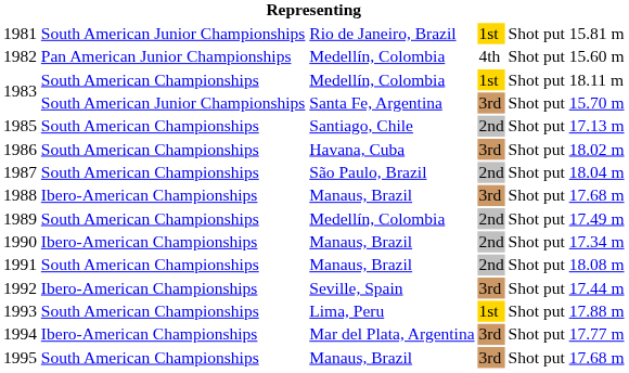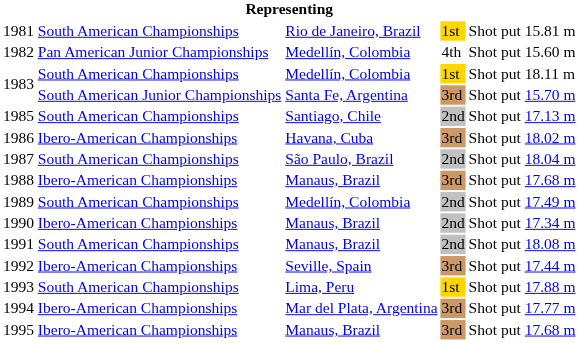 <table>
 <tr>
 <th colspan=6>Representing </th>
 </tr>
 <tr>
 <td>1981</td>
-<td><a href='#'>South American Junior Championships</a></td>
+<td><a href='#'>South American Championships</a></td>
 <td><a href='#'>Rio de Janeiro, Brazil</a></td>
 <td bgcolor=gold>1st</td>
 <td>Shot put</td>
 <td>15.81 m</td>
 </tr>
 <tr>
 <td>1982</td>
 <td><a href='#'>Pan American Junior Championships</a></td>
 <td><a href='#'>Medellín, Colombia</a></td>
 <td>4th</td>
 <td>Shot put</td>
 <td>15.60 m</td>
 </tr>
 <tr>
 <td rowspan=2>1983</td>
 <td><a href='#'>South American Championships</a></td>
 <td><a href='#'>Medellín, Colombia</a></td>
 <td bgcolor=gold>1st</td>
 <td>Shot put</td>
 <td>18.11 m</td>
 </tr>
 <tr>
 <td><a href='#'>South American Junior Championships</a></td>
 <td><a href='#'>Santa Fe, Argentina</a></td>
 <td bgcolor=cc9966>3rd</td>
 <td>Shot put</td>
 <td><a href='#'>15.70 m</a></td>
 </tr>
 <tr>
 <td>1985</td>
 <td><a href='#'>South American Championships</a></td>
 <td><a href='#'>Santiago, Chile</a></td>
 <td bgcolor=silver>2nd</td>
 <td>Shot put</td>
 <td><a href='#'>17.13 m</a></td>
 </tr>
 <tr>
 <td>1986</td>
-<td><a href='#'>South American Championships</a></td>
+<td><a href='#'>Ibero-American Championships</a></td>
 <td><a href='#'>Havana, Cuba</a></td>
 <td bgcolor=cc9966>3rd</td>
 <td>Shot put</td>
 <td><a href='#'>18.02 m</a></td>
 </tr>
 <tr>
 <td>1987</td>
 <td><a href='#'>South American Championships</a></td>
 <td><a href='#'>São Paulo, Brazil</a></td>
 <td bgcolor=silver>2nd</td>
 <td>Shot put</td>
 <td><a href='#'>18.04 m</a></td>
 </tr>
 <tr>
 <td>1988</td>
 <td><a href='#'>Ibero-American Championships</a></td>
 <td><a href='#'>Manaus, Brazil</a></td>
 <td bgcolor=cc9966>3rd</td>
 <td>Shot put</td>
 <td><a href='#'>17.68 m</a></td>
 </tr>
 <tr>
 <td>1989</td>
 <td><a href='#'>South American Championships</a></td>
 <td><a href='#'>Medellín, Colombia</a></td>
 <td bgcolor=silver>2nd</td>
 <td>Shot put</td>
 <td><a href='#'>17.49 m</a></td>
 </tr>
 <tr>
 <td>1990</td>
 <td><a href='#'>Ibero-American Championships</a></td>
 <td><a href='#'>Manaus, Brazil</a></td>
 <td bgcolor=silver>2nd</td>
 <td>Shot put</td>
 <td><a href='#'>17.34 m</a></td>
 </tr>
 <tr>
 <td>1991</td>
 <td><a href='#'>South American Championships</a></td>
 <td><a href='#'>Manaus, Brazil</a></td>
 <td bgcolor=silver>2nd</td>
 <td>Shot put</td>
 <td><a href='#'>18.08 m</a></td>
 </tr>
 <tr>
 <td>1992</td>
 <td><a href='#'>Ibero-American Championships</a></td>
 <td><a href='#'>Seville, Spain</a></td>
 <td bgcolor=cc9966>3rd</td>
 <td>Shot put</td>
 <td><a href='#'>17.44 m</a></td>
 </tr>
 <tr>
 <td>1993</td>
 <td><a href='#'>South American Championships</a></td>
 <td><a href='#'>Lima, Peru</a></td>
 <td bgcolor=gold>1st</td>
 <td>Shot put</td>
 <td><a href='#'>17.88 m</a></td>
 </tr>
 <tr>
 <td>1994</td>
 <td><a href='#'>Ibero-American Championships</a></td>
 <td><a href='#'>Mar del Plata, Argentina</a></td>
 <td bgcolor=cc9966>3rd</td>
 <td>Shot put</td>
 <td><a href='#'>17.77 m</a></td>
 </tr>
 <tr>
 <td>1995</td>
-<td><a href='#'>South American Championships</a></td>
+<td><a href='#'>Ibero-American Championships</a></td>
 <td><a href='#'>Manaus, Brazil</a></td>
 <td bgcolor=cc9966>3rd</td>
 <td>Shot put</td>
 <td><a href='#'>17.68 m</a></td>
 </tr>
 </table>
